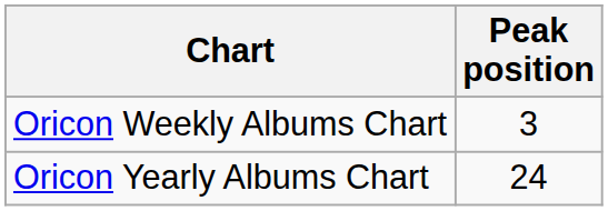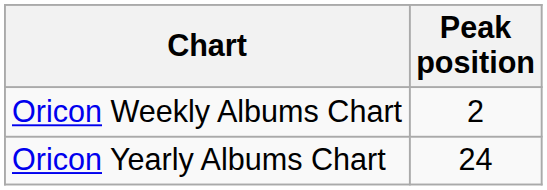 <table class="wikitable">
 <tr>
 <th>Chart</th>
 <th>Peak<br>position</th>
 </tr>
 <tr>
 <td><a href='#'>Oricon</a> Weekly Albums Chart</td>
-<td align="center">3</td>
+<td align="center">2</td>
 </tr>
 <tr>
 <td><a href='#'>Oricon</a> Yearly Albums Chart</td>
 <td align="center">24</td>
 </tr>
 </table>
